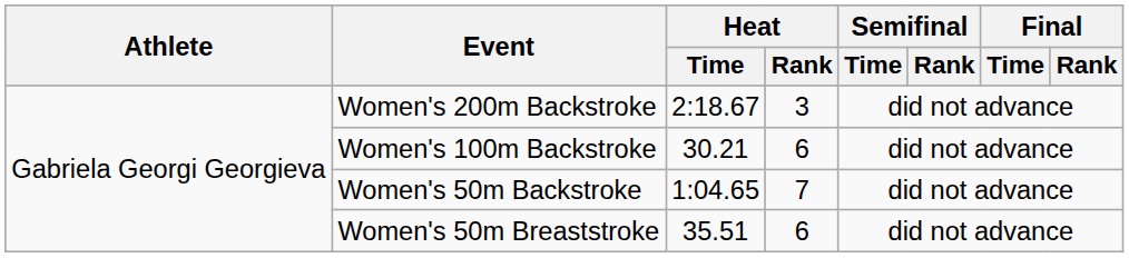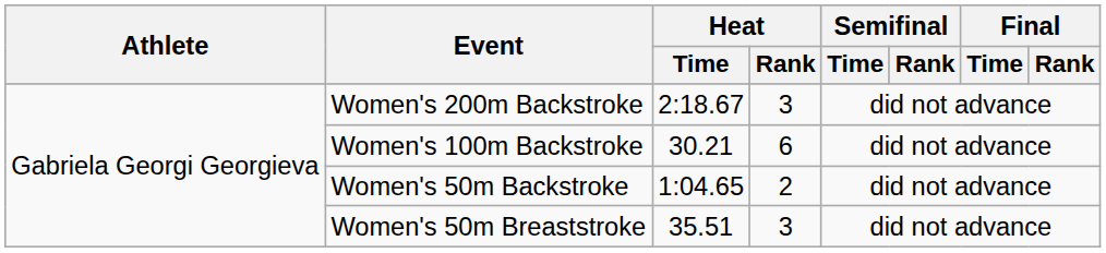 <table class=wikitable style="font-size:90%">
 <tr>
 <th rowspan="2">Athlete</th>
 <th rowspan="2">Event</th>
 <th colspan="2">Heat</th>
 <th colspan="2">Semifinal</th>
 <th colspan="2">Final</th>
 </tr>
 <tr style="font-size:95%">
 <th>Time</th>
 <th>Rank</th>
 <th>Time</th>
 <th>Rank</th>
 <th>Time</th>
 <th>Rank</th>
 </tr>
 <tr align=center>
 <td align=left rowspan=4>Gabriela Georgi Georgieva</td>
 <td align=left>Women's 200m Backstroke</td>
 <td>2:18.67</td>
 <td>3</td>
 <td colspan=4>did not advance</td>
 </tr>
 <tr align=center>
 <td align=left>Women's 100m Backstroke</td>
 <td>30.21</td>
 <td>6</td>
 <td colspan=4>did not advance</td>
 </tr>
 <tr align=center>
 <td align=left>Women's 50m Backstroke</td>
 <td>1:04.65</td>
-<td>7</td>
+<td>2</td>
 <td colspan=4>did not advance</td>
 </tr>
 <tr align=center>
 <td align=left>Women's 50m Breaststroke</td>
 <td>35.51</td>
-<td>6</td>
+<td>3</td>
 <td colspan=4>did not advance</td>
 </tr>
 </table>
